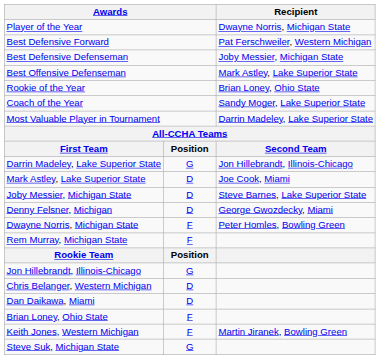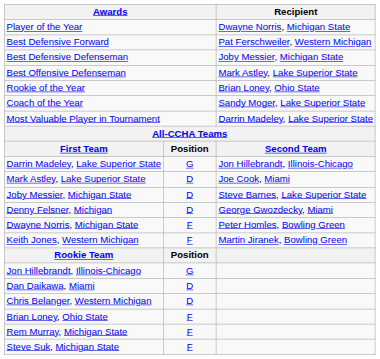 <table class="wikitable">
 <tr>
 <th colspan=2><a href='#'>Awards</a></th>
 <th>Recipient</th>
 </tr>
 <tr>
 <td colspan=2><a href='#'>Player of the Year</a></td>
 <td><a href='#'>Dwayne Norris</a>, <a href='#'>Michigan State</a></td>
 </tr>
 <tr>
 <td colspan=2><a href='#'>Best Defensive Forward</a></td>
 <td><a href='#'>Pat Ferschweiler</a>, <a href='#'>Western Michigan</a></td>
 </tr>
 <tr>
 <td colspan=2><a href='#'>Best Defensive Defenseman</a></td>
 <td><a href='#'>Joby Messier</a>, <a href='#'>Michigan State</a></td>
 </tr>
 <tr>
 <td colspan=2><a href='#'>Best Offensive Defenseman</a></td>
 <td><a href='#'>Mark Astley</a>, <a href='#'>Lake Superior State</a></td>
 </tr>
 <tr>
 <td colspan=2><a href='#'>Rookie of the Year</a></td>
 <td><a href='#'>Brian Loney</a>, <a href='#'>Ohio State</a></td>
 </tr>
 <tr>
 <td colspan=2><a href='#'>Coach of the Year</a></td>
 <td><a href='#'>Sandy Moger</a>, <a href='#'>Lake Superior State</a></td>
 </tr>
 <tr>
 <td colspan=2><a href='#'>Most Valuable Player in Tournament</a></td>
 <td><a href='#'>Darrin Madeley</a>, <a href='#'>Lake Superior State</a></td>
 </tr>
 <tr>
 <th colspan=3><a href='#'>All-CCHA Teams</a></th>
 </tr>
 <tr>
 <th><a href='#'>First Team</a></th>
 <th>  Position  </th>
 <th><a href='#'>Second Team</a></th>
 </tr>
 <tr>
 <td><a href='#'>Darrin Madeley</a>, <a href='#'>Lake Superior State</a></td>
 <td align=center><a href='#'>G</a></td>
 <td><a href='#'>Jon Hillebrandt</a>, <a href='#'>Illinois-Chicago</a></td>
 </tr>
 <tr>
 <td><a href='#'>Mark Astley</a>, <a href='#'>Lake Superior State</a></td>
 <td align=center><a href='#'>D</a></td>
 <td><a href='#'>Joe Cook</a>, <a href='#'>Miami</a></td>
 </tr>
 <tr>
 <td><a href='#'>Joby Messier</a>, <a href='#'>Michigan State</a></td>
 <td align=center><a href='#'>D</a></td>
 <td><a href='#'>Steve Barnes</a>, <a href='#'>Lake Superior State</a></td>
 </tr>
 <tr>
 <td><a href='#'>Denny Felsner</a>, <a href='#'>Michigan</a></td>
 <td align=center><a href='#'>D</a></td>
 <td><a href='#'>George Gwozdecky</a>, <a href='#'>Miami</a></td>
 </tr>
 <tr>
 <td><a href='#'>Dwayne Norris</a>, <a href='#'>Michigan State</a></td>
 <td align=center><a href='#'>F</a></td>
 <td><a href='#'>Peter Homles</a>, <a href='#'>Bowling Green</a></td>
 </tr>
 <tr>
-<td><a href='#'>Rem Murray</a>, <a href='#'>Michigan State</a></td>
+<td><a href='#'>Keith Jones</a>, <a href='#'>Western Michigan</a></td>
 <td align=center><a href='#'>F</a></td>
-<td></td>
+<td><a href='#'>Martin Jiranek</a>, <a href='#'>Bowling Green</a></td>
 </tr>
 <tr>
 <th><a href='#'>Rookie Team</a></th>
 <th>  Position  </th>
 <th></th>
 </tr>
 <tr>
 <td><a href='#'>Jon Hillebrandt</a>, <a href='#'>Illinois-Chicago</a></td>
 <td align=center><a href='#'>G</a></td>
 <td></td>
 </tr>
 <tr>
-<td><a href='#'>Chris Belanger</a>, <a href='#'>Western Michigan</a></td>
+<td><a href='#'>Dan Daikawa</a>, <a href='#'>Miami</a></td>
 <td align=center><a href='#'>D</a></td>
 <td></td>
 </tr>
 <tr>
-<td><a href='#'>Dan Daikawa</a>, <a href='#'>Miami</a></td>
+<td><a href='#'>Chris Belanger</a>, <a href='#'>Western Michigan</a></td>
 <td align=center><a href='#'>D</a></td>
 <td></td>
 </tr>
 <tr>
 <td><a href='#'>Brian Loney</a>, <a href='#'>Ohio State</a></td>
 <td align=center><a href='#'>F</a></td>
 <td></td>
 </tr>
 <tr>
-<td><a href='#'>Keith Jones</a>, <a href='#'>Western Michigan</a></td>
+<td><a href='#'>Rem Murray</a>, <a href='#'>Michigan State</a></td>
 <td align=center><a href='#'>F</a></td>
-<td><a href='#'>Martin Jiranek</a>, <a href='#'>Bowling Green</a></td>
+<td></td>
 </tr>
 <tr>
 <td><a href='#'>Steve Suk</a>, <a href='#'>Michigan State</a></td>
-<td align=center><a href='#'>G</a></td>
+<td align=center><a href='#'>F</a></td>
 <td></td>
 </tr>
 </table>
